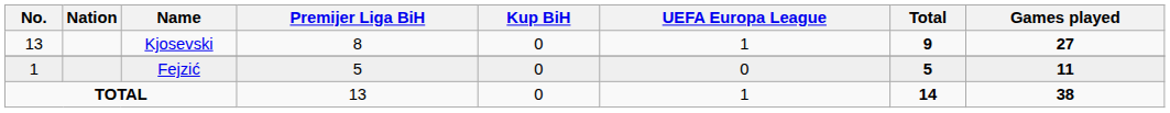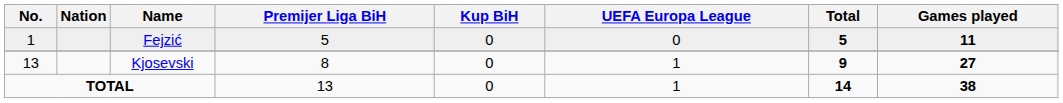 <table class="wikitable sortable" style="font-size: 95%; text-align: center;">
 <tr>
 <th width="5%">No.</th>
 <th width="5%">Nation</th>
 <th width="10%">Name</th>
 <th><a href='#'>Premijer Liga BiH</a></th>
 <th><a href='#'>Kup BiH</a></th>
 <th><a href='#'>UEFA Europa League</a></th>
 <th>Total</th>
 <th>Games played</th>
+</tr>
+<tr bgcolor="#EFEFEF">
+<td>1</td>
+<td></td>
+<td><a href='#'>Fejzić</a></td>
+<td>5 </td>
+<td>0 </td>
+<td>0 </td>
+<td><strong>5</strong> </td>
+<td><strong>11</strong> </td>
+</tr>
+<tr>
 </tr>
 <tr>
 <td>13</td>
 <td></td>
 <td><a href='#'>Kjosevski</a></td>
 <td>8 </td>
 <td>0 </td>
 <td>1 </td>
 <td><strong>9</strong> </td>
 <td><strong>27</strong> </td>
 </tr>
 <tr>
-</tr>
-<tr bgcolor="#EFEFEF">
-<td>1</td>
-<td></td>
-<td><a href='#'>Fejzić</a></td>
-<td>5 </td>
-<td>0 </td>
-<td>0 </td>
-<td><strong>5</strong> </td>
-<td><strong>11</strong> </td>
-</tr>
-<tr>
 <td colspan=3><strong>TOTAL</strong></td>
 <td>13 </td>
 <td>0 </td>
 <td>1 </td>
 <td><strong>14</strong> </td>
 <td><strong>38</strong> </td>
 </tr>
 </table>
